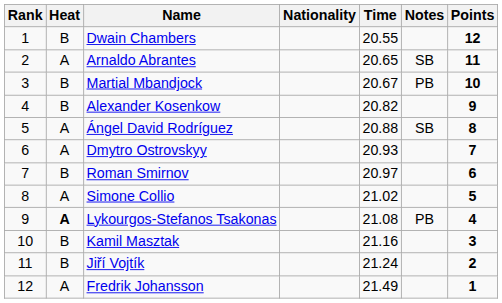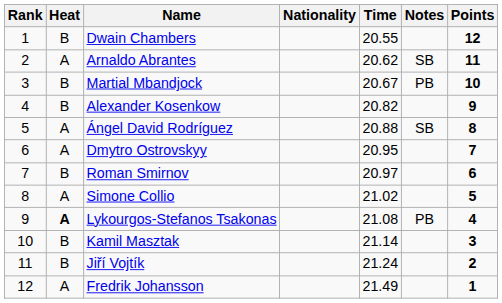 <table class="wikitable sortable" style="text-align:center">
 <tr>
 <th>Rank</th>
 <th>Heat</th>
 <th>Name</th>
 <th>Nationality</th>
 <th>Time</th>
 <th>Notes</th>
 <th>Points</th>
 </tr>
 <tr>
 <td>1</td>
 <td>B</td>
 <td align=left><a href='#'>Dwain Chambers</a></td>
 <td align=left></td>
 <td>20.55</td>
 <td></td>
 <td><strong>12</strong></td>
 </tr>
 <tr>
 <td>2</td>
 <td>A</td>
 <td align=left><a href='#'>Arnaldo Abrantes</a></td>
 <td align=left></td>
-<td>20.65</td>
+<td>20.62</td>
 <td>SB</td>
 <td><strong>11</strong></td>
 </tr>
 <tr>
 <td>3</td>
 <td>B</td>
 <td align=left><a href='#'>Martial Mbandjock</a></td>
 <td align=left></td>
 <td>20.67</td>
 <td>PB</td>
 <td><strong>10</strong></td>
 </tr>
 <tr>
 <td>4</td>
 <td>B</td>
 <td align=left><a href='#'>Alexander Kosenkow</a></td>
 <td align=left></td>
 <td>20.82</td>
 <td></td>
 <td><strong>9</strong></td>
 </tr>
 <tr>
 <td>5</td>
 <td>A</td>
 <td align=left><a href='#'>Ángel David Rodríguez</a></td>
 <td align=left></td>
 <td>20.88</td>
 <td>SB</td>
 <td><strong>8</strong></td>
 </tr>
 <tr>
 <td>6</td>
 <td>A</td>
 <td align=left><a href='#'>Dmytro Ostrovskyy</a></td>
 <td align=left></td>
-<td>20.93</td>
+<td>20.95</td>
 <td></td>
 <td><strong>7</strong></td>
 </tr>
 <tr>
 <td>7</td>
 <td>B</td>
 <td align=left><a href='#'>Roman Smirnov</a></td>
 <td align=left></td>
 <td>20.97</td>
 <td></td>
 <td><strong>6</strong></td>
 </tr>
 <tr>
 <td>8</td>
 <td>A</td>
 <td align=left><a href='#'>Simone Collio</a></td>
 <td align=left></td>
 <td>21.02</td>
 <td></td>
 <td><strong>5</strong></td>
 </tr>
 <tr>
 <td>9</td>
 <td><strong>A</strong></td>
 <td align=left><a href='#'>Lykourgos-Stefanos Tsakonas</a></td>
 <td align=left></td>
 <td>21.08</td>
 <td>PB</td>
 <td><strong>4</strong></td>
 </tr>
 <tr>
 <td>10</td>
 <td>B</td>
 <td align=left><a href='#'>Kamil Masztak</a></td>
 <td align=left></td>
-<td>21.16</td>
+<td>21.14</td>
 <td></td>
 <td><strong>3</strong></td>
 </tr>
 <tr>
 <td>11</td>
 <td>B</td>
 <td align=left><a href='#'>Jiří Vojtík</a></td>
 <td align=left></td>
 <td>21.24</td>
 <td></td>
 <td><strong>2</strong></td>
 </tr>
 <tr>
 <td>12</td>
 <td>A</td>
 <td align=left><a href='#'>Fredrik Johansson</a></td>
 <td align=left></td>
 <td>21.49</td>
 <td></td>
 <td><strong>1</strong></td>
 </tr>
 </table>
